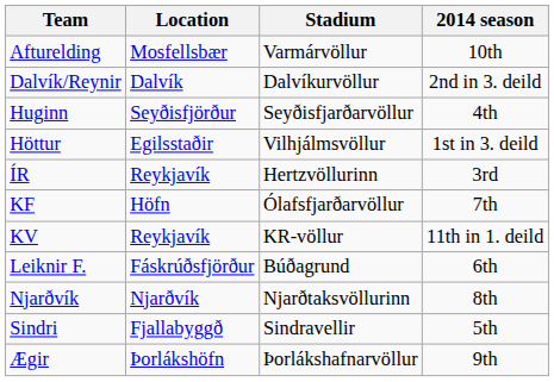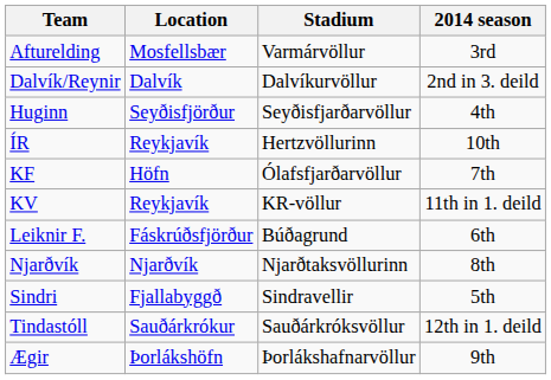 <table class="wikitable sortable">
 <tr>
 <th>Team</th>
 <th>Location</th>
 <th>Stadium</th>
 <th>2014 season</th>
 </tr>
 <tr>
 <td><a href='#'>Afturelding</a></td>
 <td><a href='#'>Mosfellsbær</a></td>
 <td>Varmárvöllur</td>
-<td align=center>10th</td>
+<td align=center>3rd</td>
 </tr>
 <tr>
 <td><a href='#'>Dalvík/Reynir</a></td>
 <td><a href='#'>Dalvík</a></td>
 <td>Dalvíkurvöllur</td>
 <td align=center>2nd in 3. deild</td>
 </tr>
 <tr>
 <td><a href='#'>Huginn</a></td>
 <td><a href='#'>Seyðisfjörður</a></td>
 <td>Seyðisfjarðarvöllur</td>
 <td align=center>4th</td>
 </tr>
 <tr>
-<td><a href='#'>Höttur</a></td>
-<td><a href='#'>Egilsstaðir</a></td>
-<td>Vilhjálmsvöllur</td>
-<td align=center>1st in 3. deild</td>
-</tr>
-<tr>
 <td><a href='#'>ÍR</a></td>
 <td><a href='#'>Reykjavík</a></td>
 <td>Hertzvöllurinn</td>
-<td align=center>3rd</td>
+<td align=center>10th</td>
 </tr>
 <tr>
 <td><a href='#'>KF</a></td>
 <td><a href='#'>Höfn</a></td>
 <td>Ólafsfjarðarvöllur</td>
 <td align=center>7th</td>
 </tr>
 <tr>
 <td><a href='#'>KV</a></td>
 <td><a href='#'>Reykjavík</a></td>
 <td>KR-völlur</td>
 <td align=center>11th in 1. deild</td>
 </tr>
 <tr>
 <td><a href='#'>Leiknir F.</a></td>
 <td><a href='#'>Fáskrúðsfjörður</a></td>
 <td>Búðagrund</td>
 <td align=center>6th</td>
 </tr>
 <tr>
 <td><a href='#'>Njarðvík</a></td>
 <td><a href='#'>Njarðvík</a></td>
 <td>Njarðtaksvöllurinn</td>
 <td align=center>8th</td>
 </tr>
 <tr>
 <td><a href='#'>Sindri</a></td>
 <td><a href='#'>Fjallabyggð</a></td>
 <td>Sindravellir</td>
 <td align=center>5th</td>
 </tr>
 <tr>
+<td><a href='#'>Tindastóll</a></td>
+<td><a href='#'>Sauðárkrókur</a></td>
+<td>Sauðárkróksvöllur</td>
+<td align=center>12th in 1. deild</td>
+</tr>
+<tr>
 <td><a href='#'>Ægir</a></td>
 <td><a href='#'>Þorlákshöfn</a></td>
 <td>Þorlákshafnarvöllur</td>
 <td align=center>9th</td>
 </tr>
 </table>
